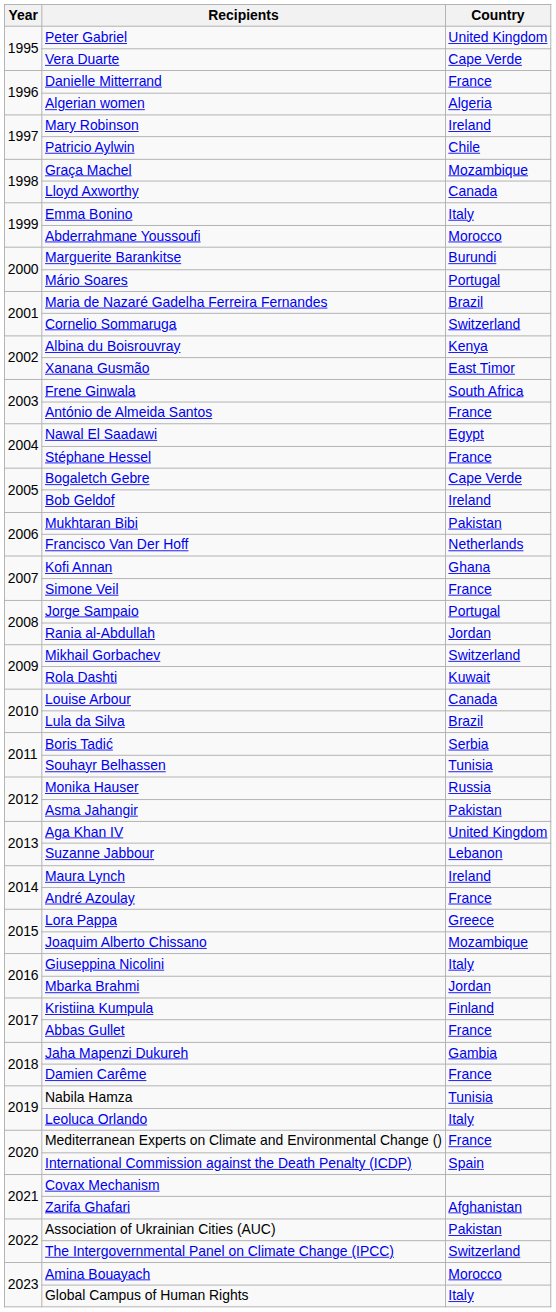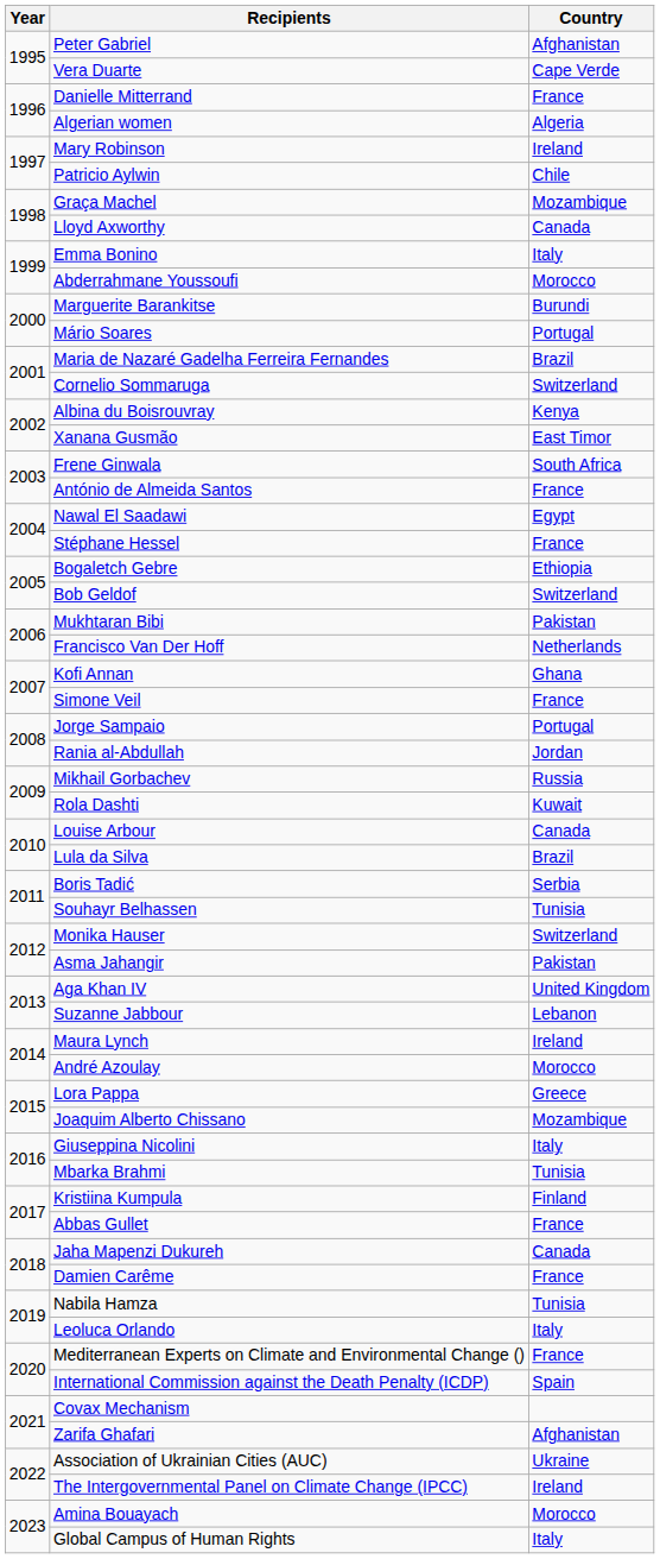 <table class="wikitable sortable">
 <tr>
 <th>Year</th>
 <th>Recipients</th>
 <th>Country</th>
 </tr>
 <tr>
 <td rowspan=2>1995</td>
 <td><a href='#'>Peter Gabriel</a></td>
-<td><a href='#'>United Kingdom</a></td>
+<td><a href='#'>Afghanistan</a></td>
 </tr>
 <tr>
 <td><a href='#'>Vera Duarte</a></td>
 <td><a href='#'>Cape Verde</a></td>
 </tr>
 <tr>
 <td rowspan=2>1996</td>
 <td><a href='#'>Danielle Mitterrand</a></td>
 <td><a href='#'>France</a></td>
 </tr>
 <tr>
 <td><a href='#'>Algerian women</a></td>
 <td><a href='#'>Algeria</a></td>
 </tr>
 <tr>
 <td rowspan=2>1997</td>
 <td><a href='#'>Mary Robinson</a></td>
 <td><a href='#'>Ireland</a></td>
 </tr>
 <tr>
 <td><a href='#'>Patricio Aylwin</a></td>
 <td><a href='#'>Chile</a></td>
 </tr>
 <tr>
 <td rowspan=2>1998</td>
 <td><a href='#'>Graça Machel</a></td>
 <td><a href='#'>Mozambique</a></td>
 </tr>
 <tr>
 <td><a href='#'>Lloyd Axworthy</a></td>
 <td><a href='#'>Canada</a></td>
 </tr>
 <tr>
 <td rowspan=2>1999</td>
 <td><a href='#'>Emma Bonino</a></td>
 <td><a href='#'>Italy</a></td>
 </tr>
 <tr>
 <td><a href='#'>Abderrahmane Youssoufi</a></td>
 <td><a href='#'>Morocco</a></td>
 </tr>
 <tr>
 <td rowspan=2>2000</td>
 <td><a href='#'>Marguerite Barankitse</a></td>
 <td><a href='#'>Burundi</a></td>
 </tr>
 <tr>
 <td><a href='#'>Mário Soares</a></td>
 <td><a href='#'>Portugal</a></td>
 </tr>
 <tr>
 <td rowspan=2>2001</td>
 <td><a href='#'>Maria de Nazaré Gadelha Ferreira Fernandes</a></td>
 <td><a href='#'>Brazil</a></td>
 </tr>
 <tr>
 <td><a href='#'>Cornelio Sommaruga</a></td>
 <td><a href='#'>Switzerland</a></td>
 </tr>
 <tr>
 <td rowspan=2>2002</td>
 <td><a href='#'>Albina du Boisrouvray</a></td>
 <td><a href='#'>Kenya</a></td>
 </tr>
 <tr>
 <td><a href='#'>Xanana Gusmão</a></td>
 <td><a href='#'>East Timor</a></td>
 </tr>
 <tr>
 <td rowspan=2>2003</td>
 <td><a href='#'>Frene Ginwala</a></td>
 <td><a href='#'>South Africa</a></td>
 </tr>
 <tr>
 <td><a href='#'>António de Almeida Santos</a></td>
 <td><a href='#'>France</a></td>
 </tr>
 <tr>
 <td rowspan=2>2004</td>
 <td><a href='#'>Nawal El Saadawi</a></td>
 <td><a href='#'>Egypt</a></td>
 </tr>
 <tr>
 <td><a href='#'>Stéphane Hessel</a></td>
 <td><a href='#'>France</a></td>
 </tr>
 <tr>
 <td rowspan=2>2005</td>
 <td><a href='#'>Bogaletch Gebre</a></td>
-<td><a href='#'>Cape Verde</a></td>
+<td><a href='#'>Ethiopia</a></td>
 </tr>
 <tr>
 <td><a href='#'>Bob Geldof</a></td>
-<td><a href='#'>Ireland</a></td>
+<td><a href='#'>Switzerland</a></td>
 </tr>
 <tr>
 <td rowspan=2>2006</td>
 <td><a href='#'>Mukhtaran Bibi</a></td>
 <td><a href='#'>Pakistan</a></td>
 </tr>
 <tr>
 <td><a href='#'>Francisco Van Der Hoff</a></td>
 <td><a href='#'>Netherlands</a></td>
 </tr>
 <tr>
 <td rowspan=2>2007</td>
 <td><a href='#'>Kofi Annan</a></td>
 <td><a href='#'>Ghana</a></td>
 </tr>
 <tr>
 <td><a href='#'>Simone Veil</a></td>
 <td><a href='#'>France</a></td>
 </tr>
 <tr>
 <td rowspan=2>2008</td>
 <td><a href='#'>Jorge Sampaio</a></td>
 <td><a href='#'>Portugal</a></td>
 </tr>
 <tr>
 <td><a href='#'>Rania al-Abdullah</a></td>
 <td><a href='#'>Jordan</a></td>
 </tr>
 <tr>
 <td rowspan=2>2009</td>
 <td><a href='#'>Mikhail Gorbachev</a></td>
-<td><a href='#'>Switzerland</a></td>
+<td><a href='#'>Russia</a></td>
 </tr>
 <tr>
 <td><a href='#'>Rola Dashti</a></td>
 <td><a href='#'>Kuwait</a></td>
 </tr>
 <tr>
 <td rowspan=2>2010</td>
 <td><a href='#'>Louise Arbour</a></td>
 <td><a href='#'>Canada</a></td>
 </tr>
 <tr>
 <td><a href='#'>Lula da Silva</a></td>
 <td><a href='#'>Brazil</a></td>
 </tr>
 <tr>
 <td rowspan=2>2011</td>
 <td><a href='#'>Boris Tadić</a></td>
 <td><a href='#'>Serbia</a></td>
 </tr>
 <tr>
 <td><a href='#'>Souhayr Belhassen</a></td>
 <td><a href='#'>Tunisia</a></td>
 </tr>
 <tr>
 <td rowspan=2>2012</td>
 <td><a href='#'>Monika Hauser</a></td>
-<td><a href='#'>Russia</a></td>
+<td><a href='#'>Switzerland</a></td>
 </tr>
 <tr>
 <td><a href='#'>Asma Jahangir</a></td>
 <td><a href='#'>Pakistan</a></td>
 </tr>
 <tr>
 <td rowspan=2>2013</td>
 <td><a href='#'>Aga Khan IV</a></td>
 <td><a href='#'>United Kingdom</a></td>
 </tr>
 <tr>
 <td><a href='#'>Suzanne Jabbour</a></td>
 <td><a href='#'>Lebanon</a></td>
 </tr>
 <tr>
 <td rowspan=2>2014</td>
 <td><a href='#'>Maura Lynch</a></td>
 <td><a href='#'>Ireland</a></td>
 </tr>
 <tr>
 <td><a href='#'>André Azoulay</a></td>
-<td><a href='#'>France</a></td>
+<td><a href='#'>Morocco</a></td>
 </tr>
 <tr>
 <td rowspan=2>2015</td>
 <td><a href='#'>Lora Pappa</a></td>
 <td><a href='#'>Greece</a></td>
 </tr>
 <tr>
 <td><a href='#'>Joaquim Alberto Chissano</a></td>
 <td><a href='#'>Mozambique</a></td>
 </tr>
 <tr>
 <td rowspan=2>2016</td>
 <td><a href='#'>Giuseppina Nicolini</a></td>
 <td><a href='#'>Italy</a></td>
 </tr>
 <tr>
 <td><a href='#'>Mbarka Brahmi</a></td>
-<td><a href='#'>Jordan</a></td>
+<td><a href='#'>Tunisia</a></td>
 </tr>
 <tr>
 <td rowspan=2>2017</td>
 <td><a href='#'>Kristiina Kumpula</a></td>
 <td><a href='#'>Finland</a></td>
 </tr>
 <tr>
 <td><a href='#'>Abbas Gullet</a></td>
 <td><a href='#'>France</a></td>
 </tr>
 <tr>
 <td rowspan=2>2018</td>
 <td><a href='#'>Jaha Mapenzi Dukureh</a></td>
-<td><a href='#'>Gambia</a></td>
+<td><a href='#'>Canada</a></td>
 </tr>
 <tr>
 <td><a href='#'>Damien Carême</a></td>
 <td><a href='#'>France</a></td>
 </tr>
 <tr>
 <td rowspan="2">2019</td>
 <td>Nabila Hamza</td>
 <td><a href='#'>Tunisia</a></td>
 </tr>
 <tr>
 <td><a href='#'>Leoluca Orlando</a></td>
 <td><a href='#'>Italy</a></td>
 </tr>
 <tr>
 <td rowspan="2">2020</td>
 <td>Mediterranean Experts on Climate and Environmental Change ()</td>
 <td><a href='#'>France</a></td>
 </tr>
 <tr>
 <td><a href='#'>International Commission against the Death Penalty (ICDP)</a></td>
 <td><a href='#'>Spain</a></td>
 </tr>
 <tr>
 <td rowspan="2">2021</td>
 <td><a href='#'>Covax Mechanism</a></td>
 <td></td>
 </tr>
 <tr>
 <td><a href='#'>Zarifa Ghafari</a></td>
 <td><a href='#'>Afghanistan</a></td>
 </tr>
 <tr>
 <td rowspan="2">2022</td>
 <td>Association of Ukrainian Cities (AUC)</td>
-<td><a href='#'>Pakistan</a></td>
+<td><a href='#'>Ukraine</a></td>
 </tr>
 <tr>
 <td><a href='#'>The Intergovernmental Panel on Climate Change (IPCC)</a></td>
-<td><a href='#'>Switzerland</a></td>
+<td><a href='#'>Ireland</a></td>
 </tr>
 <tr>
 <td rowspan="2">2023</td>
 <td><a href='#'>Amina Bouayach</a></td>
 <td><a href='#'>Morocco</a></td>
 </tr>
 <tr>
 <td>Global Campus of Human Rights</td>
 <td><a href='#'>Italy</a></td>
 </tr>
 </table>
